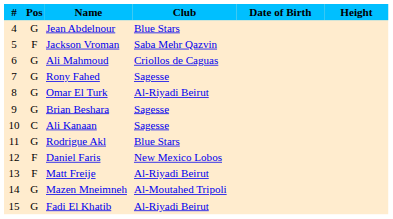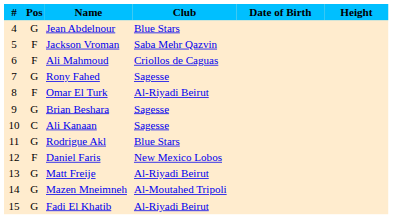 <table border=0 cellpadding=2 cellspacing=0  |- bgcolor=#FFECCE style="text-align:center; font-size:90%;" width=80%>
 <tr bgcolor=#00BFFF>
 <th width=5%>#</th>
 <th width=5%>Pos</th>
 <th width=22%>Name</th>
 <th width=26%>Club</th>
 <th width=22%>Date of Birth</th>
 <th width=16%>Height</th>
 </tr>
 <tr>
 <td>4</td>
 <td>G</td>
 <td align=left><a href='#'>Jean Abdelnour</a></td>
 <td align=left> <a href='#'>Blue Stars</a></td>
 <td align=left></td>
 <td></td>
 </tr>
 <tr>
 <td>5</td>
 <td>F</td>
 <td align=left><a href='#'>Jackson Vroman</a></td>
 <td align=left> <a href='#'>Saba Mehr Qazvin</a></td>
 <td align=left></td>
 <td></td>
 </tr>
 <tr>
 <td>6</td>
-<td>G</td>
+<td>F</td>
 <td align=left><a href='#'>Ali Mahmoud</a></td>
 <td align=left> <a href='#'>Criollos de Caguas</a></td>
 <td align=left></td>
 <td></td>
 </tr>
 <tr>
 <td>7</td>
 <td>G</td>
 <td align=left><a href='#'>Rony Fahed</a></td>
 <td align=left> <a href='#'>Sagesse</a></td>
 <td align=left></td>
 <td></td>
 </tr>
 <tr>
 <td>8</td>
-<td>G</td>
+<td>F</td>
 <td align=left><a href='#'>Omar El Turk</a></td>
 <td align=left> <a href='#'>Al-Riyadi Beirut</a></td>
 <td align=left></td>
 <td></td>
 </tr>
 <tr>
 <td>9</td>
 <td>G</td>
 <td align=left><a href='#'>Brian Beshara</a></td>
 <td align=left> <a href='#'>Sagesse</a></td>
 <td align=left></td>
 <td></td>
 </tr>
 <tr>
 <td>10</td>
 <td>C</td>
 <td align=left><a href='#'>Ali Kanaan</a></td>
 <td align=left> <a href='#'>Sagesse</a></td>
 <td align=left></td>
 <td></td>
 </tr>
 <tr>
 <td>11</td>
 <td>G</td>
 <td align=left><a href='#'>Rodrigue Akl</a></td>
 <td align=left> <a href='#'>Blue Stars</a></td>
 <td align=left></td>
 <td></td>
 </tr>
 <tr>
 <td>12</td>
 <td>F</td>
 <td align=left><a href='#'>Daniel Faris</a></td>
 <td align=left> <a href='#'>New Mexico Lobos</a></td>
 <td align=left></td>
 <td></td>
 </tr>
 <tr>
 <td>13</td>
-<td>F</td>
+<td>G</td>
 <td align=left><a href='#'>Matt Freije</a></td>
 <td align=left> <a href='#'>Al-Riyadi Beirut</a></td>
 <td align=left></td>
 <td></td>
 </tr>
 <tr>
 <td>14</td>
 <td>G</td>
 <td align=left><a href='#'>Mazen Mneimneh</a></td>
 <td align=left> <a href='#'>Al-Moutahed Tripoli</a></td>
 <td align=left></td>
 <td></td>
 </tr>
 <tr>
 <td>15</td>
 <td>G</td>
 <td align=left><a href='#'>Fadi El Khatib</a></td>
 <td align=left> <a href='#'>Al-Riyadi Beirut</a></td>
 <td align=left></td>
 <td></td>
 </tr>
 </table>
